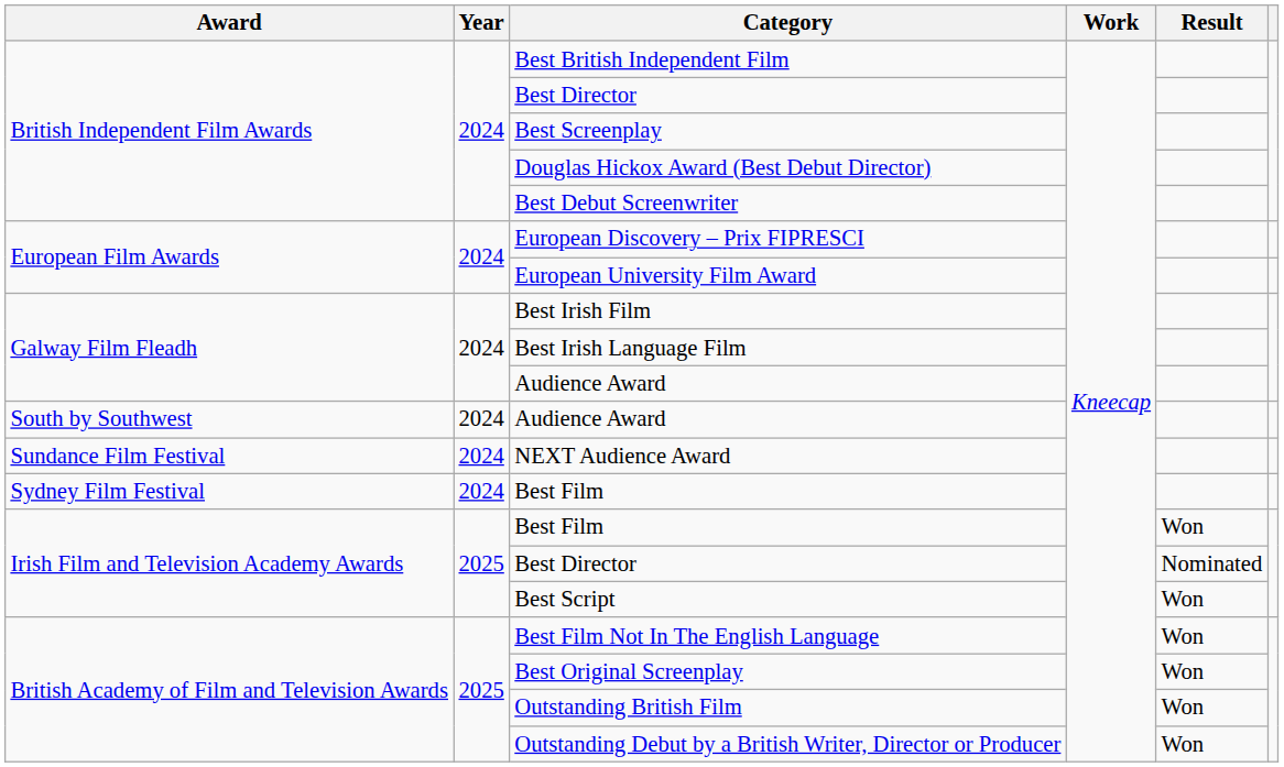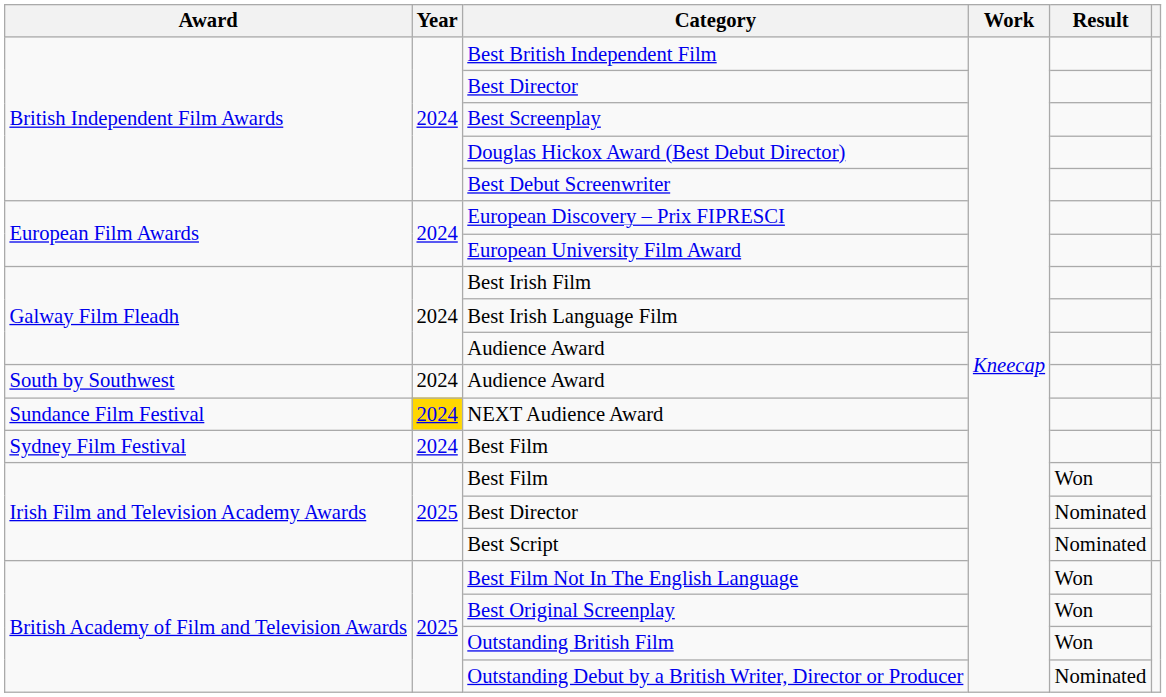 <table class="wikitable sortable">
 <tr>
 <th>Award</th>
 <th>Year</th>
 <th>Category</th>
 <th>Work</th>
 <th>Result</th>
 <th class="unsortable"></th>
 </tr>
 <tr>
 <td rowspan="5"><a href='#'>British Independent Film Awards</a></td>
 <td rowspan="5"><a href='#'>2024</a></td>
 <td><a href='#'>Best British Independent Film</a></td>
 <td rowspan="20"><em><a href='#'>Kneecap</a></em></td>
 <td></td>
 <td rowspan="5"></td>
 </tr>
 <tr>
 <td><a href='#'>Best Director</a></td>
 <td></td>
 </tr>
 <tr>
 <td><a href='#'>Best Screenplay</a></td>
 <td></td>
 </tr>
 <tr>
 <td><a href='#'>Douglas Hickox Award (Best Debut Director)</a></td>
 <td></td>
 </tr>
 <tr>
 <td><a href='#'>Best Debut Screenwriter</a></td>
 <td></td>
 </tr>
 <tr>
 <td rowspan="2"><a href='#'>European Film Awards</a></td>
 <td rowspan="2"><a href='#'>2024</a></td>
 <td><a href='#'>European Discovery – Prix FIPRESCI</a></td>
 <td></td>
 <td></td>
 </tr>
 <tr>
 <td><a href='#'>European University Film Award</a></td>
 <td></td>
 <td></td>
 </tr>
 <tr>
 <td rowspan="3"><a href='#'>Galway Film Fleadh</a></td>
 <td rowspan="3">2024</td>
 <td>Best Irish Film</td>
 <td></td>
 <td rowspan="3"></td>
 </tr>
 <tr>
 <td>Best Irish Language Film</td>
 <td></td>
 </tr>
 <tr>
 <td>Audience Award</td>
 <td></td>
 </tr>
 <tr>
 <td><a href='#'>South by Southwest</a></td>
 <td>2024</td>
 <td>Audience Award</td>
 <td></td>
 <td></td>
 </tr>
 <tr>
 <td><a href='#'>Sundance Film Festival</a></td>
-<td><a href='#'>2024</a></td>
+<td style="background: gold;"><a href='#'>2024</a></td>
 <td>NEXT Audience Award</td>
 <td></td>
 <td></td>
 </tr>
 <tr>
 <td><a href='#'>Sydney Film Festival</a></td>
 <td><a href='#'>2024</a></td>
 <td>Best Film</td>
 <td></td>
 <td></td>
 </tr>
 <tr>
 <td rowspan="3"><a href='#'>Irish Film and Television Academy Awards</a></td>
 <td rowspan="3"><a href='#'>2025</a></td>
 <td>Best Film</td>
 <td>Won</td>
 <td rowspan="3"></td>
 </tr>
 <tr>
 <td>Best Director</td>
 <td>Nominated</td>
 </tr>
 <tr>
 <td>Best Script</td>
-<td>Won</td>
+<td>Nominated</td>
 </tr>
 <tr>
 <td rowspan="4"><a href='#'>British Academy of Film and Television Awards</a></td>
 <td rowspan="4"><a href='#'>2025</a></td>
 <td><a href='#'>Best Film Not In The English Language</a></td>
 <td>Won</td>
 <td rowspan="4"></td>
 </tr>
 <tr>
 <td><a href='#'>Best Original Screenplay</a></td>
 <td>Won</td>
 </tr>
 <tr>
 <td><a href='#'>Outstanding British Film</a></td>
 <td>Won</td>
 </tr>
 <tr>
 <td><a href='#'>Outstanding Debut by a British Writer, Director or Producer</a></td>
-<td>Won</td>
+<td>Nominated</td>
 </tr>
 </table>
